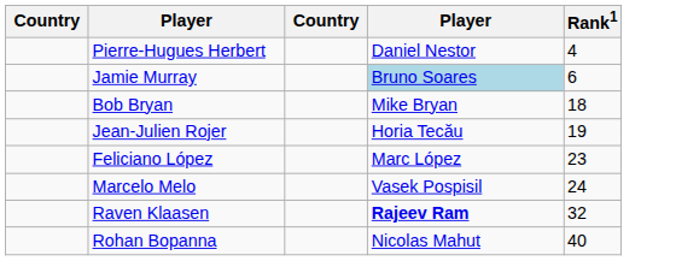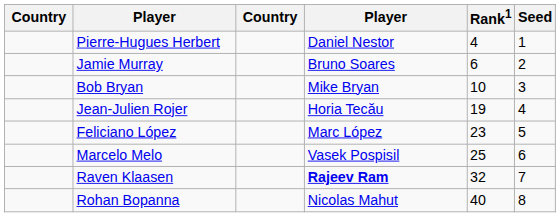 <table class="sortable wikitable">
 <tr>
 <th width="70">Country</th>
 <th width="175">Player</th>
 <th width="70">Country</th>
 <th width="175">Player</th>
 <th>Rank<sup>1</sup></th>
+<th>Seed</th>
 </tr>
 <tr>
 <td></td>
 <td><a href='#'>Pierre-Hugues Herbert</a></td>
 <td></td>
 <td><a href='#'>Daniel Nestor</a></td>
 <td>4</td>
+<td>1</td>
 </tr>
 <tr>
 <td></td>
 <td><a href='#'>Jamie Murray</a></td>
 <td></td>
-<td style="background: lightblue;"><a href='#'>Bruno Soares</a></td>
+<td><a href='#'>Bruno Soares</a></td>
 <td>6</td>
+<td>2</td>
 </tr>
 <tr>
 <td></td>
 <td><a href='#'>Bob Bryan</a></td>
 <td></td>
 <td><a href='#'>Mike Bryan</a></td>
-<td>18</td>
+<td>10</td>
+<td>3</td>
 </tr>
 <tr>
 <td></td>
 <td><a href='#'>Jean-Julien Rojer</a></td>
 <td></td>
 <td><a href='#'>Horia Tecău</a></td>
 <td>19</td>
+<td>4</td>
 </tr>
 <tr>
 <td></td>
 <td><a href='#'>Feliciano López</a></td>
 <td></td>
 <td><a href='#'>Marc López</a></td>
 <td>23</td>
+<td>5</td>
 </tr>
 <tr>
 <td></td>
 <td><a href='#'>Marcelo Melo</a></td>
 <td></td>
 <td><a href='#'>Vasek Pospisil</a></td>
-<td>24</td>
+<td>25</td>
+<td>6</td>
 </tr>
 <tr>
 <td></td>
 <td><a href='#'>Raven Klaasen</a></td>
 <td></td>
 <td><strong><a href='#'>Rajeev Ram</a></strong></td>
 <td>32</td>
+<td>7</td>
 </tr>
 <tr>
 <td></td>
 <td><a href='#'>Rohan Bopanna</a></td>
 <td></td>
 <td><a href='#'>Nicolas Mahut</a></td>
 <td>40</td>
+<td>8</td>
 </tr>
 </table>
